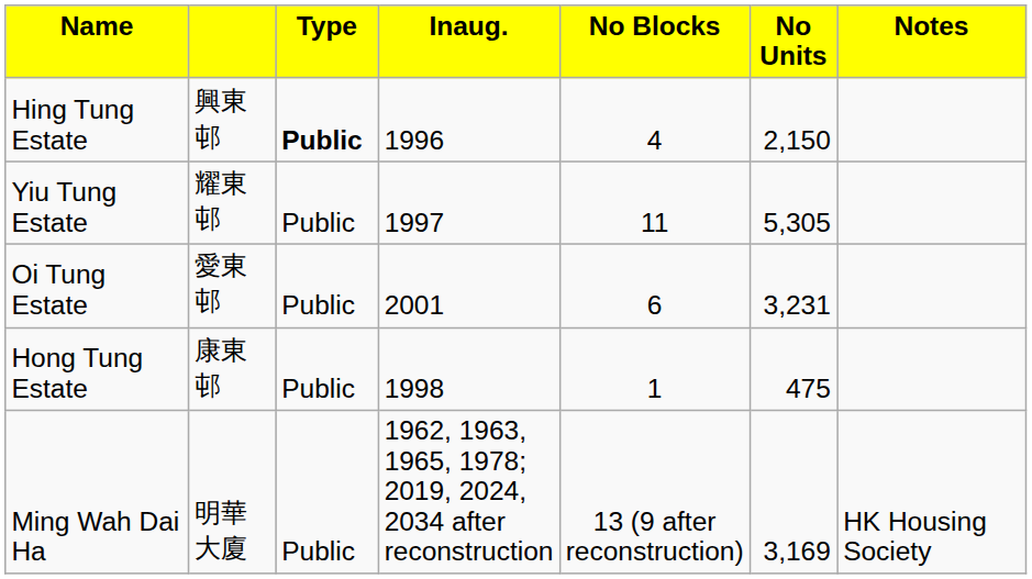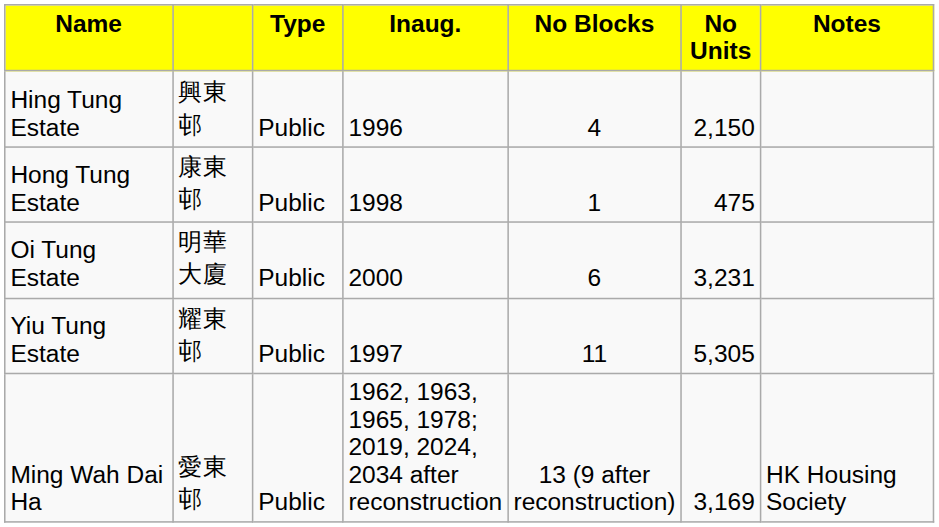 <table class="wikitable">
 <tr style="font-weight:bold;background-color:yellow" align="center" valign="top">
 <td width="156.75" Height="12.75" align="center">Name</td>
 <td width="72.75"></td>
 <td width="59.25">Type</td>
 <td width="48">Inaug.</td>
 <td width="48">No Blocks</td>
 <td width="48.75">No Units</td>
 <td width="150.75">Notes</td>
 </tr>
 <tr valign="bottom">
 <td Height="12.75">Hing Tung Estate</td>
 <td>興東邨</td>
-<td><strong>Public</strong></td>
+<td>Public</td>
 <td>1996</td>
 <td align="center">4</td>
 <td align="right">2,150</td>
+<td></td>
+</tr>
+<tr valign="bottom">
+<td Height="12.75">Hong Tung Estate</td>
+<td>康東邨</td>
+<td>Public</td>
+<td>1998</td>
+<td align="center">1</td>
+<td align="right">475</td>
+<td></td>
+</tr>
+<tr valign="bottom">
+<td Height="12.75">Oi Tung Estate</td>
+<td>明華大廈</td>
+<td>Public</td>
+<td>2000</td>
+<td align="center">6</td>
+<td align="right">3,231</td>
 <td></td>
 </tr>
 <tr valign="bottom">
 <td Height="12.75">Yiu Tung Estate</td>
 <td>耀東邨</td>
 <td>Public</td>
 <td>1997</td>
 <td align="center">11</td>
 <td align="right">5,305</td>
 <td></td>
 </tr>
 <tr valign="bottom">
-<td Height="12.75">Oi Tung Estate</td>
+<td Height="12.75">Ming Wah Dai Ha</td>
 <td>愛東邨</td>
-<td>Public</td>
-<td>2001</td>
-<td align="center">6</td>
-<td align="right">3,231</td>
-<td></td>
-</tr>
-<tr valign="bottom">
-<td Height="12.75">Hong Tung Estate</td>
-<td>康東邨</td>
-<td>Public</td>
-<td>1998</td>
-<td align="center">1</td>
-<td align="right">475</td>
-<td></td>
-</tr>
-<tr valign="bottom">
-<td Height="12.75">Ming Wah Dai Ha</td>
-<td>明華大廈</td>
 <td>Public</td>
 <td>1962, 1963, 1965, 1978; 2019, 2024, 2034 after reconstruction</td>
 <td align="center">13 (9 after reconstruction)</td>
 <td align="right">3,169</td>
 <td>HK Housing Society</td>
 </tr>
 </table>
